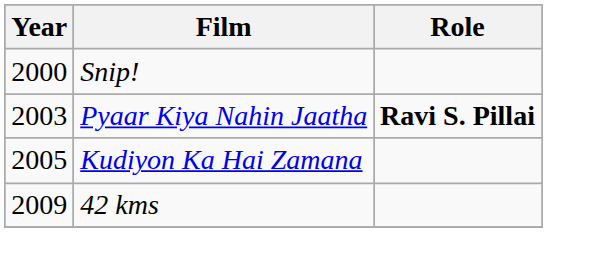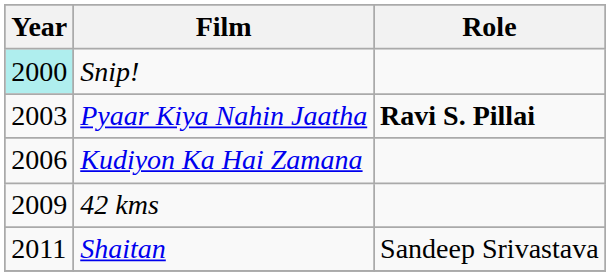 <table class="wikitable">
 <tr>
 <th>Year</th>
 <th>Film </th>
 <th>Role</th>
 </tr>
 <tr>
-<td>2000</td>
+<td style="background: paleturquoise;">2000</td>
 <td><em>Snip!</em></td>
 <td></td>
 </tr>
 <tr>
 <td>2003</td>
 <td><em><a href='#'>Pyaar Kiya Nahin Jaatha</a></em></td>
 <td><strong>Ravi S. Pillai</strong></td>
 </tr>
 <tr>
-<td>2005</td>
+<td>2006</td>
 <td><em><a href='#'>Kudiyon Ka Hai Zamana</a></em></td>
 <td></td>
 </tr>
 <tr>
 <td>2009</td>
 <td><em>42 kms</em></td>
 <td></td>
 </tr>
 <tr>
+<td>2011</td>
+<td><em><a href='#'>Shaitan</a></em></td>
+<td>Sandeep Srivastava</td>
+</tr>
+<tr>
 </tr>
 </table>
